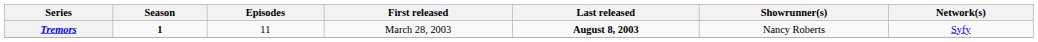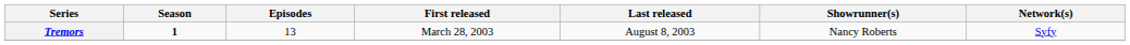 <table class="wikitable plainrowheaders"  style="text-align:center; width:100%;">
 <tr>
 <th scope="col">Series</th>
 <th scope="col">Season</th>
 <th scope="col">Episodes</th>
 <th scope="col">First released</th>
 <th scope="col">Last released</th>
 <th scope="col">Showrunner(s)</th>
 <th scope="col">Network(s)</th>
 </tr>
 <tr>
 <th scope="row"><em><a href='#'>Tremors</a></em></th>
 <td><strong>1</strong></td>
-<td>11</td>
+<td>13</td>
 <td>March 28, 2003</td>
-<td><strong>August 8, 2003</strong></td>
+<td>August 8, 2003</td>
 <td>Nancy Roberts</td>
 <td><a href='#'>Syfy</a></td>
 </tr>
 <tr>
 </tr>
 </table>
